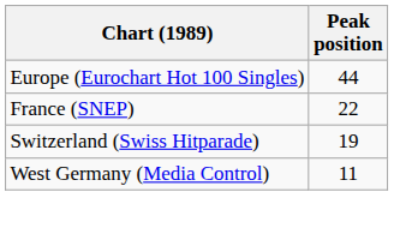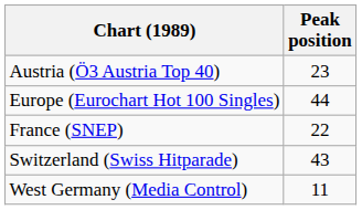 <table class="wikitable sortable">
 <tr>
 <th>Chart (1989)</th>
 <th align="center">Peak<br>position</th>
+</tr>
+<tr>
+<td>Austria (<a href='#'>Ö3 Austria Top 40</a>)</td>
+<td align="center">23</td>
 </tr>
 <tr>
 <td>Europe (<a href='#'>Eurochart Hot 100 Singles</a>)</td>
 <td align="center">44</td>
 </tr>
 <tr>
 <td>France (<a href='#'>SNEP</a>)</td>
 <td align="center">22</td>
 </tr>
 <tr>
 <td>Switzerland (<a href='#'>Swiss Hitparade</a>)</td>
-<td align="center">19</td>
+<td align="center">43</td>
 </tr>
 <tr>
 <td>West Germany (<a href='#'>Media Control</a>)</td>
 <td align="center">11</td>
 </tr>
 </table>
